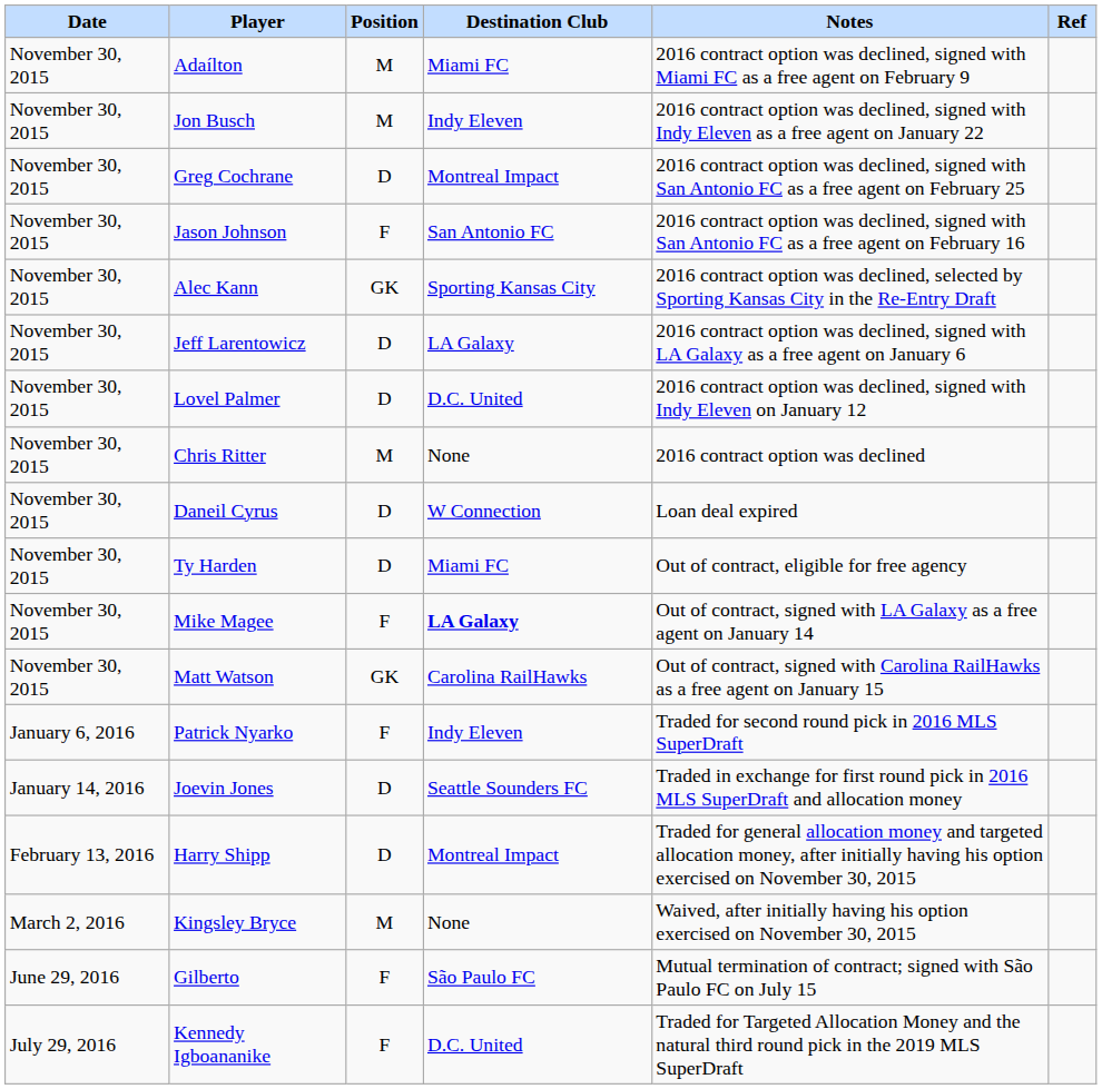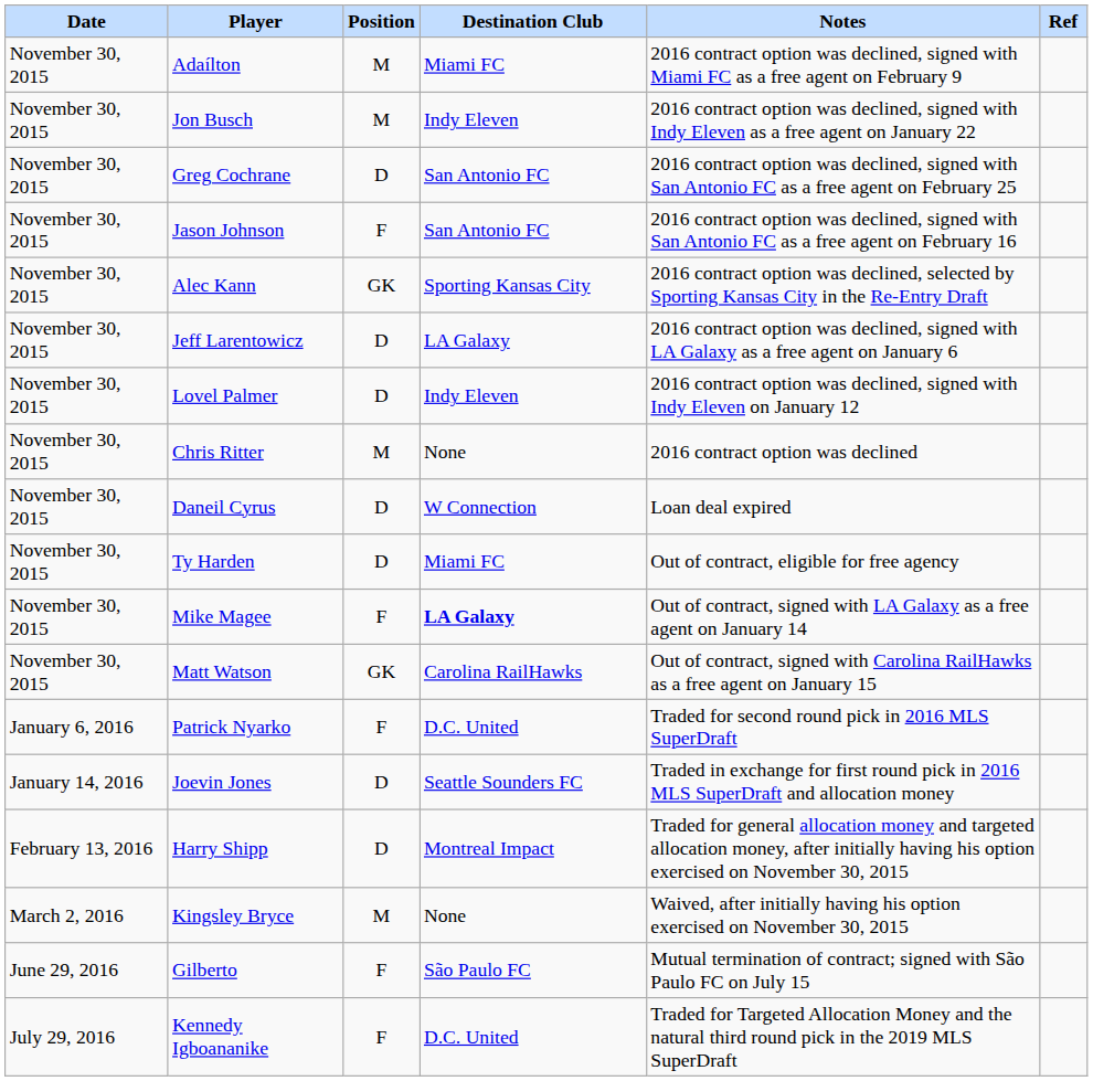 <table class="wikitable" style="text-align:left; font-size:95%;">
 <tr>
 <th style="background:#c2ddff; width:120px;">Date</th>
 <th style="background:#c2ddff; width:130px;">Player</th>
 <th style="background:#c2ddff; width:50px;">Position</th>
 <th style="background:#c2ddff; width:170px;">Destination Club</th>
 <th style="background:#c2ddff; width:300px;">Notes</th>
 <th style="background:#c2ddff; width:30px;">Ref</th>
 </tr>
 <tr>
 <td>November 30, 2015</td>
 <td> <a href='#'>Adaílton</a></td>
 <td align=center>M</td>
 <td> <a href='#'>Miami FC</a></td>
 <td>2016 contract option was declined, signed with <a href='#'>Miami FC</a> as a free agent on February 9</td>
 <td></td>
 </tr>
 <tr>
 <td>November 30, 2015</td>
 <td> <a href='#'>Jon Busch</a></td>
 <td align=center>M</td>
 <td> <a href='#'>Indy Eleven</a></td>
 <td>2016 contract option was declined, signed with <a href='#'>Indy Eleven</a> as a free agent on January 22</td>
 <td></td>
 </tr>
 <tr>
 <td>November 30, 2015</td>
 <td> <a href='#'>Greg Cochrane</a></td>
 <td align=center>D</td>
-<td> <a href='#'>Montreal Impact</a></td>
+<td> <a href='#'>San Antonio FC</a></td>
 <td>2016 contract option was declined, signed with <a href='#'>San Antonio FC</a> as a free agent on February 25</td>
 <td></td>
 </tr>
 <tr>
 <td>November 30, 2015</td>
 <td> <a href='#'>Jason Johnson</a></td>
 <td align=center>F</td>
 <td> <a href='#'>San Antonio FC</a></td>
 <td>2016 contract option was declined, signed with <a href='#'>San Antonio FC</a> as a free agent on February 16</td>
 <td></td>
 </tr>
 <tr>
 <td>November 30, 2015</td>
 <td> <a href='#'>Alec Kann</a></td>
 <td align=center>GK</td>
 <td> <a href='#'>Sporting Kansas City</a></td>
 <td>2016 contract option was declined, selected by <a href='#'>Sporting Kansas City</a> in the <a href='#'>Re-Entry Draft</a></td>
 <td></td>
 </tr>
 <tr>
 <td>November 30, 2015</td>
 <td> <a href='#'>Jeff Larentowicz</a></td>
 <td align=center>D</td>
 <td> <a href='#'>LA Galaxy</a></td>
 <td>2016 contract option was declined, signed with <a href='#'>LA Galaxy</a> as a free agent on January 6</td>
 <td></td>
 </tr>
 <tr>
 <td>November 30, 2015</td>
 <td> <a href='#'>Lovel Palmer</a></td>
 <td align=center>D</td>
-<td> <a href='#'>D.C. United</a></td>
+<td> <a href='#'>Indy Eleven</a></td>
 <td>2016 contract option was declined, signed with <a href='#'>Indy Eleven</a> on January 12</td>
 <td></td>
 </tr>
 <tr>
 <td>November 30, 2015</td>
 <td> <a href='#'>Chris Ritter</a></td>
 <td align=center>M</td>
 <td>None</td>
 <td>2016 contract option was declined</td>
 <td></td>
 </tr>
 <tr>
 <td>November 30, 2015</td>
 <td> <a href='#'>Daneil Cyrus</a></td>
 <td align=center>D</td>
 <td> <a href='#'>W Connection</a></td>
 <td>Loan deal expired</td>
 <td></td>
 </tr>
 <tr>
 <td>November 30, 2015</td>
 <td> <a href='#'>Ty Harden</a></td>
 <td align=center>D</td>
 <td> <a href='#'>Miami FC</a></td>
 <td>Out of contract, eligible for free agency</td>
 <td></td>
 </tr>
 <tr>
 <td>November 30, 2015</td>
 <td> <a href='#'>Mike Magee</a></td>
 <td align=center>F</td>
 <td><strong> <a href='#'>LA Galaxy</a></strong></td>
 <td>Out of contract, signed with <a href='#'>LA Galaxy</a> as a free agent on January 14</td>
 <td></td>
 </tr>
 <tr>
 <td>November 30, 2015</td>
 <td> <a href='#'>Matt Watson</a></td>
 <td align=center>GK</td>
 <td> <a href='#'>Carolina RailHawks</a></td>
 <td>Out of contract, signed with <a href='#'>Carolina RailHawks</a> as a free agent on January 15</td>
 <td></td>
 </tr>
 <tr>
 <td>January 6, 2016</td>
 <td> <a href='#'>Patrick Nyarko</a></td>
 <td align=center>F</td>
-<td> <a href='#'>Indy Eleven</a></td>
+<td> <a href='#'>D.C. United</a></td>
 <td>Traded for second round pick in <a href='#'>2016 MLS SuperDraft</a></td>
 <td></td>
 </tr>
 <tr>
 <td>January 14, 2016</td>
 <td> <a href='#'>Joevin Jones</a></td>
 <td align=center>D</td>
 <td> <a href='#'>Seattle Sounders FC</a></td>
 <td>Traded in exchange for first round pick in <a href='#'>2016 MLS SuperDraft</a> and allocation money</td>
 <td></td>
 </tr>
 <tr>
 <td>February 13, 2016</td>
 <td> <a href='#'>Harry Shipp</a></td>
 <td align=center>D</td>
 <td> <a href='#'>Montreal Impact</a></td>
 <td>Traded for general <a href='#'>allocation money</a> and targeted allocation money, after initially having his option exercised on November 30, 2015</td>
 <td></td>
 </tr>
 <tr>
 <td>March 2, 2016</td>
 <td> <a href='#'>Kingsley Bryce</a></td>
 <td align=center>M</td>
 <td>None</td>
 <td>Waived, after initially having his option exercised on November 30, 2015</td>
 <td></td>
 </tr>
 <tr>
 <td>June 29, 2016</td>
 <td> <a href='#'>Gilberto</a></td>
 <td align=center>F</td>
 <td> <a href='#'>São Paulo FC</a></td>
 <td>Mutual termination of contract; signed with São Paulo FC on July 15</td>
 <td></td>
 </tr>
 <tr>
 <td>July 29, 2016</td>
 <td> <a href='#'>Kennedy Igboananike</a></td>
 <td align=center>F</td>
 <td> <a href='#'>D.C. United</a></td>
 <td>Traded for Targeted Allocation Money and the natural third round pick in the 2019 MLS SuperDraft</td>
 <td></td>
 </tr>
 </table>
